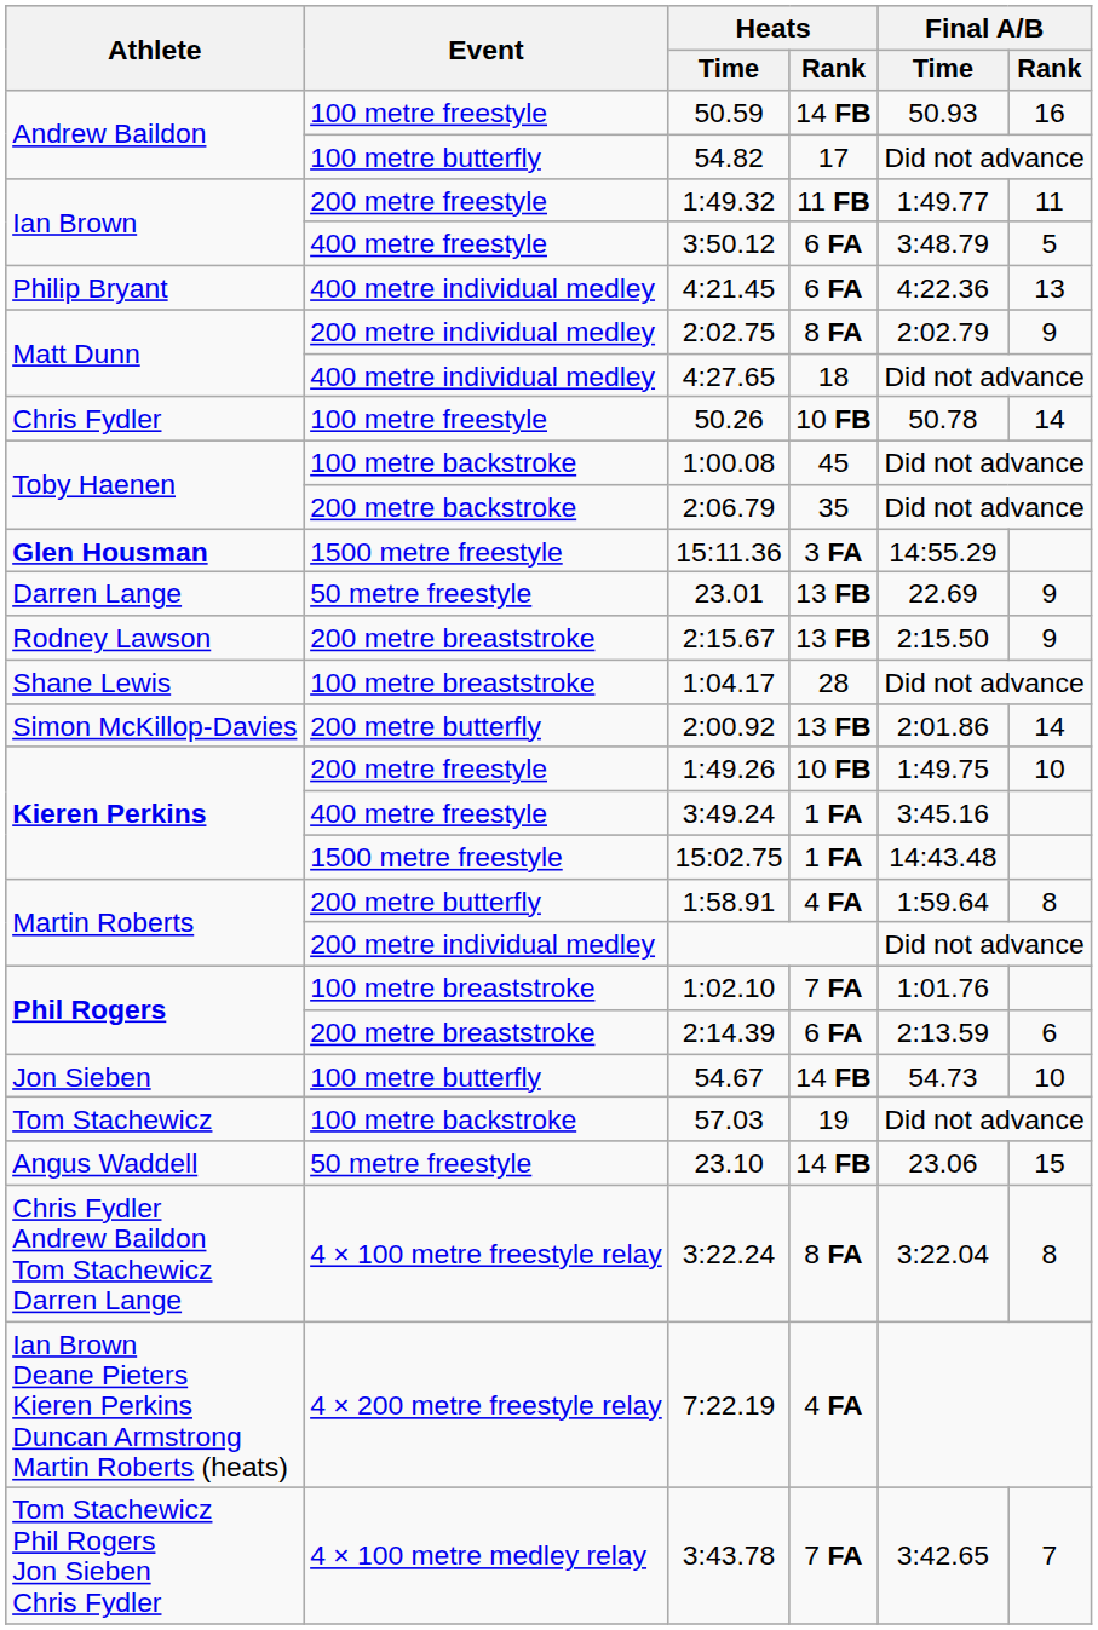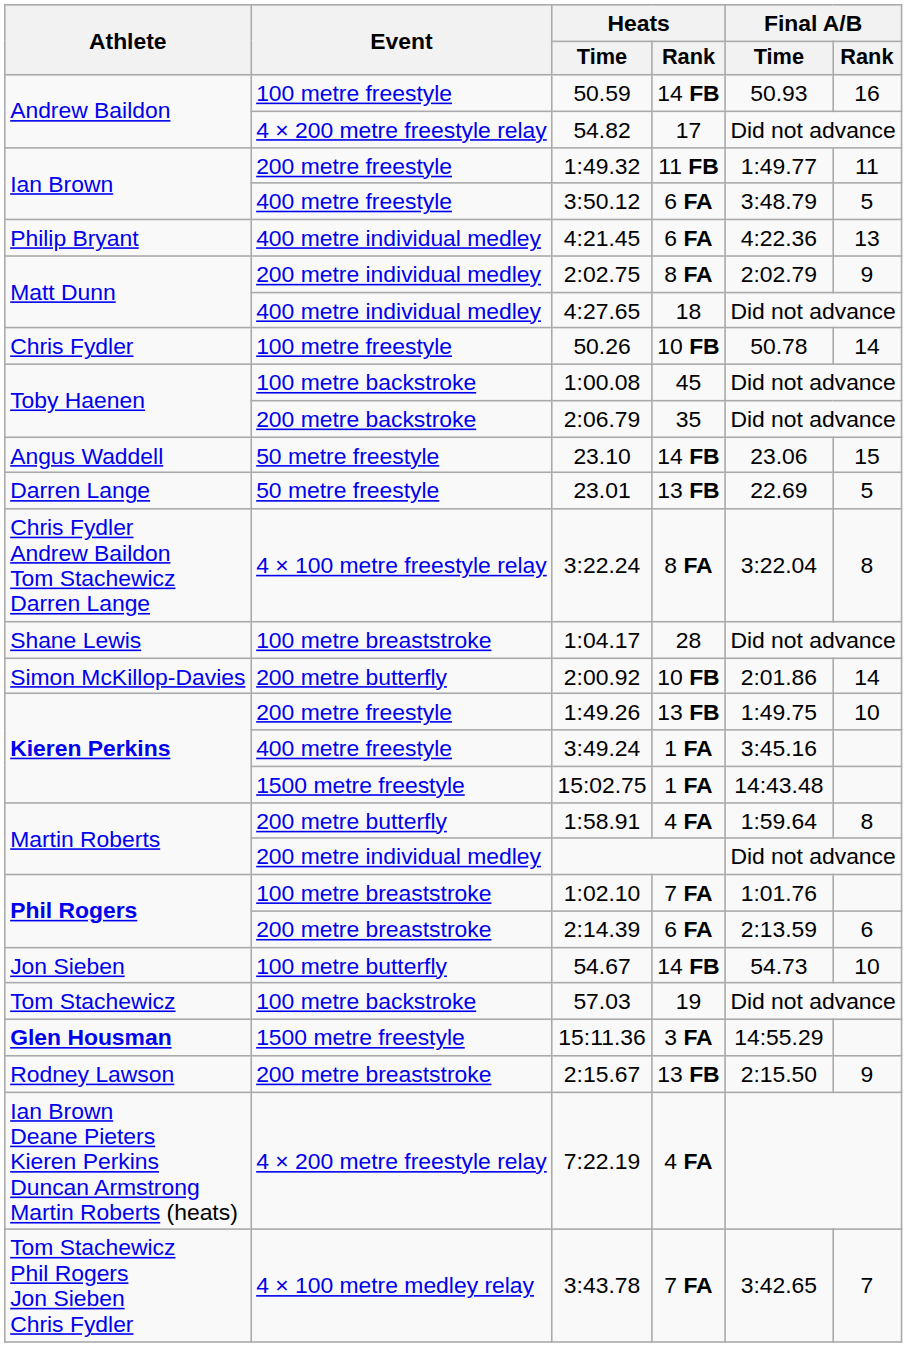 <table class="wikitable" style="font-size:90%">
 <tr>
 <th rowspan="2">Athlete</th>
 <th rowspan="2">Event</th>
 <th colspan=2>Heats</th>
 <th colspan=2>Final A/B</th>
 </tr>
 <tr style="font-size:95%">
 <th>Time</th>
 <th>Rank</th>
 <th>Time</th>
 <th>Rank</th>
 </tr>
 <tr align=center>
 <td align=left rowspan=2><a href='#'>Andrew Baildon</a></td>
 <td align=left><a href='#'>100 metre freestyle</a></td>
 <td>50.59</td>
 <td>14 <strong>FB</strong></td>
 <td>50.93</td>
 <td>16</td>
 </tr>
 <tr align=center>
-<td align=left><a href='#'>100 metre butterfly</a></td>
+<td align=left><a href='#'>4 × 200 metre freestyle relay</a></td>
 <td>54.82</td>
 <td>17</td>
 <td colspan=2>Did not advance</td>
 </tr>
 <tr align=center>
 <td align=left rowspan=2><a href='#'>Ian Brown</a></td>
 <td align=left><a href='#'>200 metre freestyle</a></td>
 <td>1:49.32</td>
 <td>11 <strong>FB</strong></td>
 <td>1:49.77</td>
 <td>11</td>
 </tr>
 <tr align=center>
 <td align=left><a href='#'>400 metre freestyle</a></td>
 <td>3:50.12</td>
 <td>6 <strong>FA</strong></td>
 <td>3:48.79</td>
 <td>5</td>
 </tr>
 <tr align=center>
 <td align=left><a href='#'>Philip Bryant</a></td>
 <td align=left><a href='#'>400 metre individual medley</a></td>
 <td>4:21.45</td>
 <td>6 <strong>FA</strong></td>
 <td>4:22.36</td>
 <td>13</td>
 </tr>
 <tr align=center>
 <td align=left rowspan=2><a href='#'>Matt Dunn</a></td>
 <td align=left><a href='#'>200 metre individual medley</a></td>
 <td>2:02.75</td>
 <td>8 <strong>FA</strong></td>
 <td>2:02.79</td>
 <td>9</td>
 </tr>
 <tr align=center>
 <td align=left><a href='#'>400 metre individual medley</a></td>
 <td>4:27.65</td>
 <td>18</td>
 <td colspan=2>Did not advance</td>
 </tr>
 <tr align=center>
 <td align=left><a href='#'>Chris Fydler</a></td>
 <td align=left><a href='#'>100 metre freestyle</a></td>
 <td>50.26</td>
 <td>10 <strong>FB</strong></td>
 <td>50.78</td>
 <td>14</td>
 </tr>
 <tr align=center>
 <td align=left rowspan=2><a href='#'>Toby Haenen</a></td>
 <td align=left><a href='#'>100 metre backstroke</a></td>
 <td>1:00.08</td>
 <td>45</td>
 <td colspan=2>Did not advance</td>
 </tr>
 <tr align=center>
 <td align=left><a href='#'>200 metre backstroke</a></td>
 <td>2:06.79</td>
 <td>35</td>
 <td colspan=2>Did not advance</td>
 </tr>
 <tr align=center>
-<td align=left><strong><a href='#'>Glen Housman</a></strong></td>
-<td align=left><a href='#'>1500 metre freestyle</a></td>
-<td>15:11.36</td>
-<td>3 <strong>FA</strong></td>
-<td>14:55.29</td>
-<td></td>
+<td align=left><a href='#'>Angus Waddell</a></td>
+<td align=left><a href='#'>50 metre freestyle</a></td>
+<td>23.10</td>
+<td>14 <strong>FB</strong></td>
+<td>23.06</td>
+<td>15</td>
 </tr>
 <tr align=center>
 <td align=left><a href='#'>Darren Lange</a></td>
 <td align=left><a href='#'>50 metre freestyle</a></td>
 <td>23.01</td>
 <td>13 <strong>FB</strong></td>
 <td>22.69</td>
-<td>9</td>
+<td>5</td>
 </tr>
 <tr align=center>
-<td align=left><a href='#'>Rodney Lawson</a></td>
-<td align=left><a href='#'>200 metre breaststroke</a></td>
-<td>2:15.67</td>
-<td>13 <strong>FB</strong></td>
-<td>2:15.50</td>
-<td>9</td>
+<td align=left><a href='#'>Chris Fydler</a><br><a href='#'>Andrew Baildon</a><br><a href='#'>Tom Stachewicz</a><br><a href='#'>Darren Lange</a></td>
+<td align=left><a href='#'>4 × 100 metre freestyle relay</a></td>
+<td>3:22.24</td>
+<td>8 <strong>FA</strong></td>
+<td>3:22.04</td>
+<td>8</td>
 </tr>
 <tr align=center>
 <td align=left><a href='#'>Shane Lewis</a></td>
 <td align=left><a href='#'>100 metre breaststroke</a></td>
 <td>1:04.17</td>
 <td>28</td>
 <td colspan=2>Did not advance</td>
 </tr>
 <tr align=center>
 <td align=left><a href='#'>Simon McKillop-Davies</a></td>
 <td align=left><a href='#'>200 metre butterfly</a></td>
 <td>2:00.92</td>
-<td>13 <strong>FB</strong></td>
+<td>10 <strong>FB</strong></td>
 <td>2:01.86</td>
 <td>14</td>
 </tr>
 <tr align=center>
 <td align=left rowspan=3><strong><a href='#'>Kieren Perkins</a></strong></td>
 <td align=left><a href='#'>200 metre freestyle</a></td>
 <td>1:49.26</td>
-<td>10 <strong>FB</strong></td>
+<td>13 <strong>FB</strong></td>
 <td>1:49.75</td>
 <td>10</td>
 </tr>
 <tr align=center>
 <td align=left><a href='#'>400 metre freestyle</a></td>
 <td>3:49.24</td>
 <td>1 <strong>FA</strong></td>
 <td>3:45.16</td>
 <td></td>
 </tr>
 <tr align=center>
 <td align=left><a href='#'>1500 metre freestyle</a></td>
 <td>15:02.75</td>
 <td>1 <strong>FA</strong></td>
 <td>14:43.48</td>
 <td></td>
 </tr>
 <tr align=center>
 <td align=left rowspan=2><a href='#'>Martin Roberts</a></td>
 <td align=left><a href='#'>200 metre butterfly</a></td>
 <td>1:58.91</td>
 <td>4 <strong>FA</strong></td>
 <td>1:59.64</td>
 <td>8</td>
 </tr>
 <tr align=center>
 <td align=left><a href='#'>200 metre individual medley</a></td>
 <td colspan=2></td>
 <td colspan=2>Did not advance</td>
 </tr>
 <tr align=center>
 <td align=left rowspan=2><strong><a href='#'>Phil Rogers</a></strong></td>
 <td align=left><a href='#'>100 metre breaststroke</a></td>
 <td>1:02.10</td>
 <td>7 <strong>FA</strong></td>
 <td>1:01.76</td>
 <td></td>
 </tr>
 <tr align=center>
 <td align=left><a href='#'>200 metre breaststroke</a></td>
 <td>2:14.39</td>
 <td>6 <strong>FA</strong></td>
 <td>2:13.59</td>
 <td>6</td>
 </tr>
 <tr align=center>
 <td align=left><a href='#'>Jon Sieben</a></td>
 <td align=left><a href='#'>100 metre butterfly</a></td>
 <td>54.67</td>
 <td>14 <strong>FB</strong></td>
 <td>54.73</td>
 <td>10</td>
 </tr>
 <tr align=center>
 <td align=left><a href='#'>Tom Stachewicz</a></td>
 <td align=left><a href='#'>100 metre backstroke</a></td>
 <td>57.03</td>
 <td>19</td>
 <td colspan=2>Did not advance</td>
 </tr>
 <tr align=center>
-<td align=left><a href='#'>Angus Waddell</a></td>
-<td align=left><a href='#'>50 metre freestyle</a></td>
-<td>23.10</td>
-<td>14 <strong>FB</strong></td>
-<td>23.06</td>
-<td>15</td>
+<td align=left><strong><a href='#'>Glen Housman</a></strong></td>
+<td align=left><a href='#'>1500 metre freestyle</a></td>
+<td>15:11.36</td>
+<td>3 <strong>FA</strong></td>
+<td>14:55.29</td>
+<td></td>
 </tr>
 <tr align=center>
-<td align=left><a href='#'>Chris Fydler</a><br><a href='#'>Andrew Baildon</a><br><a href='#'>Tom Stachewicz</a><br><a href='#'>Darren Lange</a></td>
-<td align=left><a href='#'>4 × 100 metre freestyle relay</a></td>
-<td>3:22.24</td>
-<td>8 <strong>FA</strong></td>
-<td>3:22.04</td>
-<td>8</td>
+<td align=left><a href='#'>Rodney Lawson</a></td>
+<td align=left><a href='#'>200 metre breaststroke</a></td>
+<td>2:15.67</td>
+<td>13 <strong>FB</strong></td>
+<td>2:15.50</td>
+<td>9</td>
 </tr>
 <tr align=center>
 <td align=left><a href='#'>Ian Brown</a><br><a href='#'>Deane Pieters</a><br><a href='#'>Kieren Perkins</a><br><a href='#'>Duncan Armstrong</a><br><a href='#'>Martin Roberts</a> (heats)</td>
 <td align=left><a href='#'>4 × 200 metre freestyle relay</a></td>
 <td>7:22.19</td>
 <td>4 <strong>FA</strong></td>
 <td colspan=2></td>
 </tr>
 <tr align=center>
 <td align=left><a href='#'>Tom Stachewicz</a><br><a href='#'>Phil Rogers</a><br><a href='#'>Jon Sieben</a><br><a href='#'>Chris Fydler</a></td>
 <td align=left><a href='#'>4 × 100 metre medley relay</a></td>
 <td>3:43.78</td>
 <td>7 <strong>FA</strong></td>
 <td>3:42.65</td>
 <td>7</td>
 </tr>
 </table>
